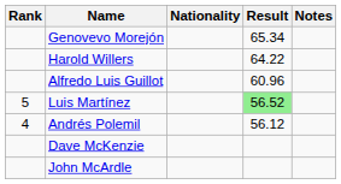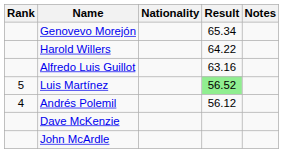 <table class="wikitable sortable" style="text-align:center">
 <tr>
 <th>Rank</th>
 <th>Name</th>
 <th>Nationality</th>
 <th>Result</th>
 <th>Notes</th>
 </tr>
 <tr>
 <td></td>
 <td align=left><a href='#'>Genovevo Morejón</a></td>
 <td align=left></td>
 <td>65.34</td>
 <td></td>
 </tr>
 <tr>
 <td></td>
 <td align=left><a href='#'>Harold Willers</a></td>
 <td align=left></td>
 <td>64.22</td>
 <td></td>
 </tr>
 <tr>
 <td></td>
 <td align=left><a href='#'>Alfredo Luis Guillot</a></td>
 <td align=left></td>
-<td>60.96</td>
+<td>63.16</td>
 <td></td>
 </tr>
 <tr>
 <td>5</td>
 <td align=left><a href='#'>Luis Martínez</a></td>
 <td align=left></td>
 <td style="background: lightgreen;">56.52</td>
 <td></td>
 </tr>
 <tr>
 <td>4</td>
 <td align=left><a href='#'>Andrés Polemil</a></td>
 <td align=left></td>
 <td>56.12</td>
 <td></td>
 </tr>
 <tr>
 <td></td>
 <td align=left><a href='#'>Dave McKenzie</a></td>
 <td align=left></td>
 <td></td>
 <td></td>
 </tr>
 <tr>
 <td></td>
 <td align=left><a href='#'>John McArdle</a></td>
 <td align=left></td>
 <td></td>
 <td></td>
 </tr>
 </table>
